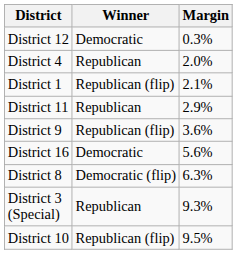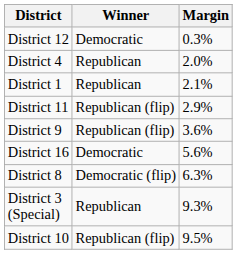 <table class="wikitable sortable">
 <tr>
 <th>District</th>
 <th>Winner</th>
 <th>Margin</th>
 </tr>
 <tr>
 <td>District 12</td>
 <td data-sort-value=1 >Democratic</td>
 <td>0.3%</td>
 </tr>
 <tr>
 <td>District 4</td>
 <td data-sort-value=1 >Republican</td>
 <td>2.0%</td>
 </tr>
 <tr>
 <td>District 1</td>
-<td data-sort-value=1 >Republican (flip)</td>
+<td data-sort-value=1 >Republican</td>
 <td>2.1%</td>
 </tr>
 <tr>
 <td>District 11</td>
-<td data-sort-value=1 >Republican</td>
+<td data-sort-value=1 >Republican (flip)</td>
 <td>2.9%</td>
 </tr>
 <tr>
 <td>District 9</td>
 <td data-sort-value="1" >Republican (flip)</td>
 <td>3.6%</td>
 </tr>
 <tr>
 <td>District 16</td>
 <td data-sort-value=1 >Democratic</td>
 <td>5.6%</td>
 </tr>
 <tr>
 <td>District 8</td>
 <td data-sort-value=1 >Democratic (flip)</td>
 <td>6.3%</td>
 </tr>
 <tr>
 <td>District 3<br>(Special)</td>
 <td data-sort-value="1" >Republican</td>
 <td>9.3%</td>
 </tr>
 <tr>
 <td>District 10</td>
 <td data-sort-value="1" >Republican (flip)</td>
 <td>9.5%</td>
 </tr>
 </table>
